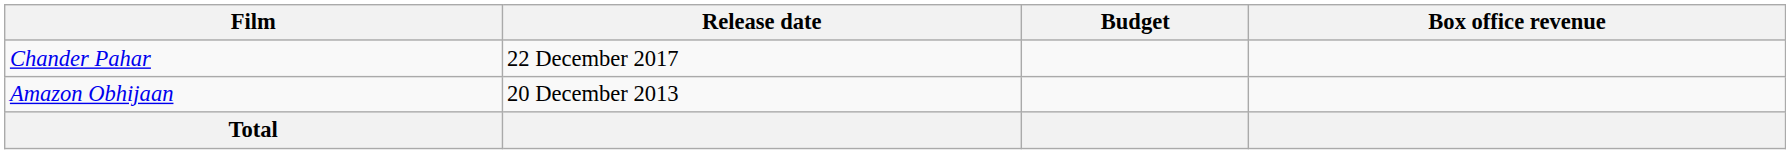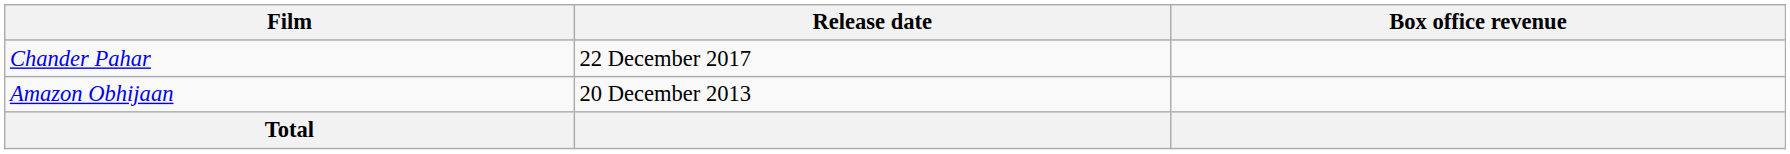 <table class="wikitable" style="width:100%;">
 <tr>
 <th style="text-align:center;">Film</th>
 <th style="text-align:center;">Release date</th>
-<th style="text-align:center;">Budget</th>
 <th style="text-align:center;">Box office revenue</th>
 </tr>
 <tr>
 <td><em><a href='#'>Chander Pahar</a></em></td>
 <td>22 December 2017</td>
 <td></td>
-<td></td>
 </tr>
 <tr>
 <td><em><a href='#'>Amazon Obhijaan</a></em></td>
 <td>20 December 2013</td>
-<td></td>
 <td></td>
 </tr>
 <tr>
 <th style="text-align:center;">Total</th>
 <th style="text-align:center;"></th>
 <th style="text-align:center;"><br></th>
-<th style="text-align:center;"><br></th>
 </tr>
 </table>
